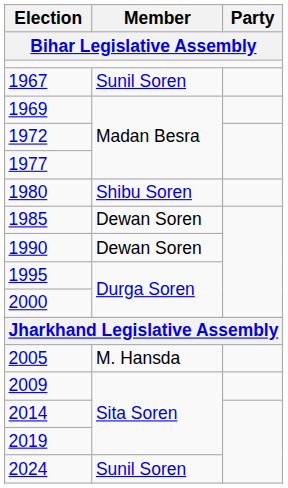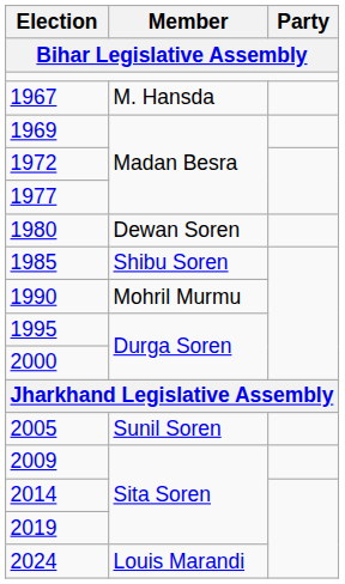 <table class="wikitable sortable">
 <tr>
 <th>Election</th>
 <th>Member</th>
 <th colspan=2>Party</th>
 </tr>
 <tr>
 <th colspan=4><a href='#'>Bihar Legislative Assembly</a></th>
 </tr>
 <tr>
 <td colspan="4"></td>
 </tr>
 <tr>
 <td><a href='#'>1967</a></td>
-<td><a href='#'>Sunil Soren</a></td>
+<td>M. Hansda</td>
 <td></td>
 </tr>
 <tr>
 <td><a href='#'>1969</a></td>
 <td rowspan=3>Madan Besra</td>
 <td></td>
 </tr>
 <tr>
 <td><a href='#'>1972</a></td>
 </tr>
 <tr>
 <td><a href='#'>1977</a></td>
 </tr>
 <tr>
 <td><a href='#'>1980</a></td>
-<td><a href='#'>Shibu Soren</a></td>
+<td>Dewan Soren</td>
 <td></td>
 </tr>
 <tr>
 <td><a href='#'>1985</a></td>
-<td>Dewan Soren</td>
+<td><a href='#'>Shibu Soren</a></td>
 </tr>
 <tr>
 <td><a href='#'>1990</a></td>
-<td>Dewan Soren</td>
+<td>Mohril Murmu</td>
 </tr>
 <tr>
 <td><a href='#'>1995</a></td>
 <td rowspan=2><a href='#'>Durga Soren</a></td>
 </tr>
 <tr>
 <td><a href='#'>2000</a></td>
 </tr>
 <tr>
 <th colspan=4><a href='#'>Jharkhand Legislative Assembly</a></th>
 </tr>
 <tr>
 <td><a href='#'>2005</a></td>
-<td>M. Hansda</td>
+<td><a href='#'>Sunil Soren</a></td>
 <td></td>
 </tr>
 <tr>
 <td><a href='#'>2009</a></td>
 <td rowspan=3><a href='#'>Sita Soren</a></td>
 <td></td>
 </tr>
 <tr>
 <td><a href='#'>2014</a></td>
 </tr>
 <tr>
 <td><a href='#'>2019</a></td>
 </tr>
 <tr>
 <td><a href='#'>2024</a></td>
-<td><a href='#'>Sunil Soren</a></td>
+<td><a href='#'>Louis Marandi</a></td>
 </tr>
 </table>
